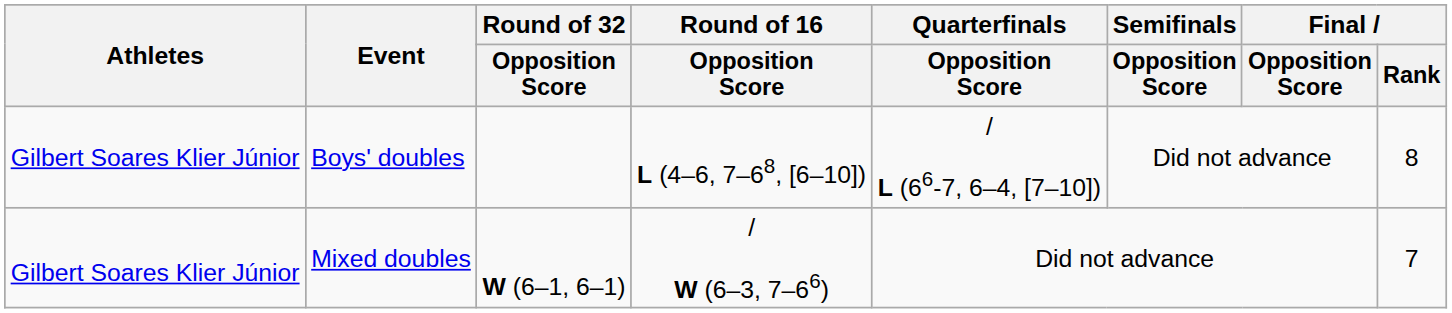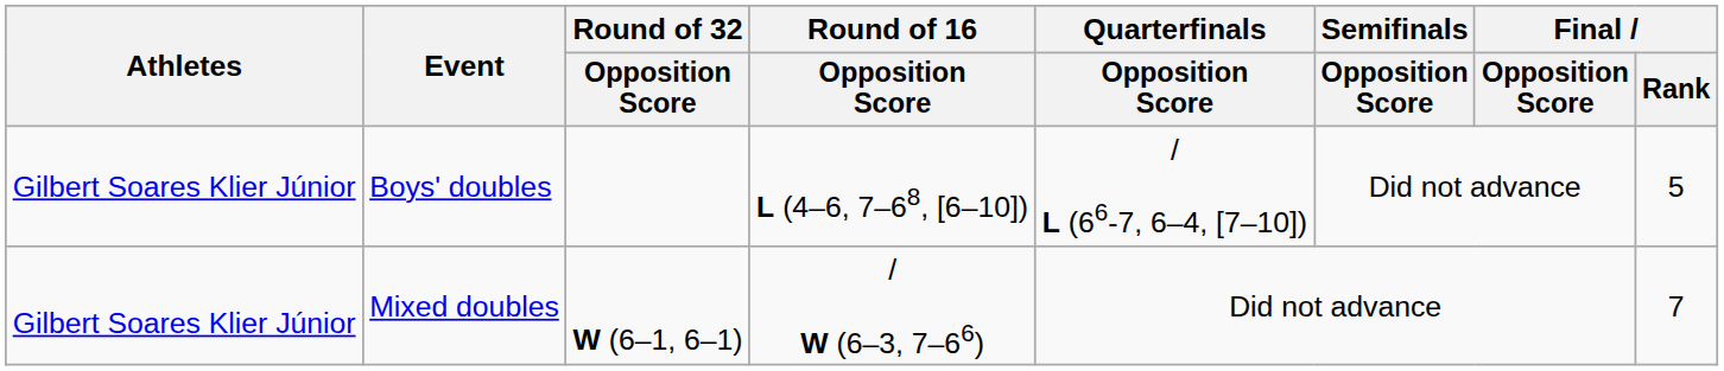 <table class=wikitable style="font-size:90%">
 <tr>
 <th rowspan=2>Athletes</th>
 <th rowspan=2>Event</th>
 <th>Round of 32</th>
 <th>Round of 16</th>
 <th>Quarterfinals</th>
 <th>Semifinals</th>
 <th colspan=2>Final / </th>
 </tr>
 <tr style="font-size:95%">
 <th>Opposition<br>Score</th>
 <th>Opposition<br>Score</th>
 <th>Opposition<br>Score</th>
 <th>Opposition<br>Score</th>
 <th>Opposition<br>Score</th>
 <th>Rank</th>
 </tr>
 <tr align=center>
 <td align=left><a href='#'>Gilbert Soares Klier Júnior</a><br></td>
 <td align=left><a href='#'>Boys' doubles</a></td>
 <td></td>
 <td><br><strong>L</strong> (4–6, 7–6<sup>8</sup>, [6–10])</td>
 <td> /<br><br><strong>L</strong> (6<sup>6</sup>-7, 6–4, [7–10])</td>
 <td colspan=2>Did not advance</td>
-<td>8</td>
+<td>5</td>
 </tr>
 <tr align=center>
 <td align=left><br><a href='#'>Gilbert Soares Klier Júnior</a></td>
 <td align=left><a href='#'>Mixed doubles</a></td>
 <td><br><br><strong>W</strong> (6–1, 6–1)</td>
 <td> /<br><br><strong>W</strong> (6–3, 7–6<sup>6</sup>)</td>
 <td colspan=3>Did not advance</td>
 <td>7</td>
 </tr>
 </table>
